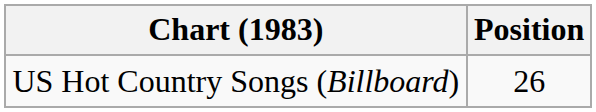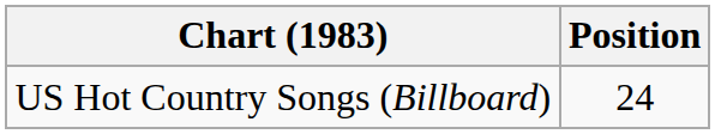 <table class="wikitable">
 <tr>
 <th>Chart (1983)</th>
 <th>Position</th>
 </tr>
 <tr>
 <td>US Hot Country Songs (<em>Billboard</em>)</td>
-<td align="center">26</td>
+<td align="center">24</td>
 </tr>
 </table>
